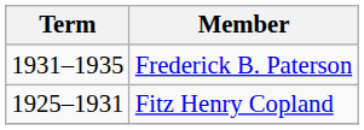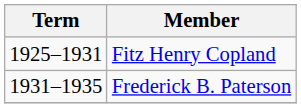 <table class="wikitable">
 <tr>
 <th>Term</th>
 <th>Member</th>
 </tr>
 <tr>
+<td>1925–1931</td>
+<td><a href='#'>Fitz Henry Copland</a></td>
+</tr>
+<tr>
 <td>1931–1935</td>
 <td><a href='#'>Frederick B. Paterson</a></td>
 </tr>
 <tr>
-<td>1925–1931</td>
-<td><a href='#'>Fitz Henry Copland</a></td>
-</tr>
-<tr>
 </tr>
 </table>
